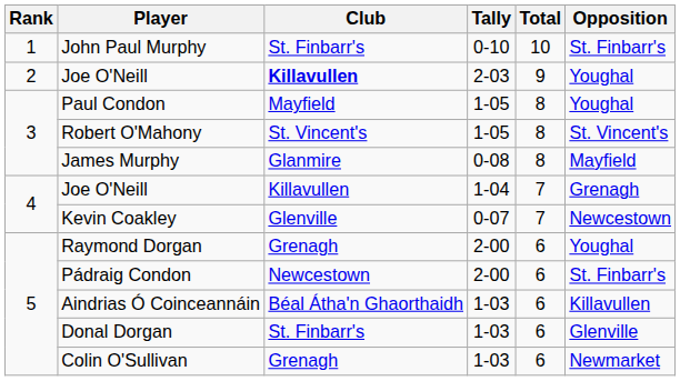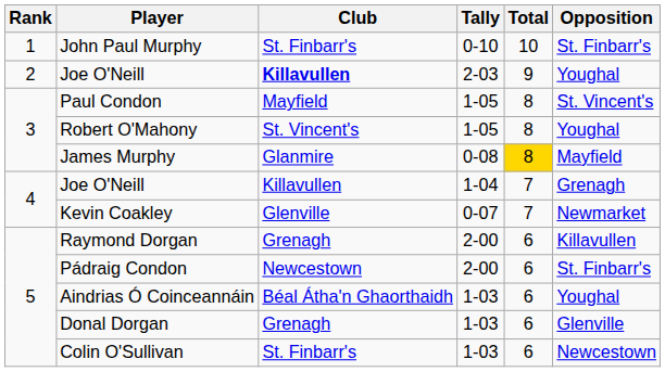 <table class="wikitable">
 <tr>
 <th>Rank</th>
 <th>Player</th>
 <th>Club</th>
 <th>Tally</th>
 <th>Total</th>
 <th>Opposition</th>
 </tr>
 <tr>
 <td rowspan="1" style="text-align:center;">1</td>
 <td>John Paul Murphy</td>
 <td><a href='#'>St. Finbarr's</a></td>
 <td align=center>0-10</td>
 <td align=center>10</td>
 <td><a href='#'>St. Finbarr's</a></td>
 </tr>
 <tr>
 <td rowspan="1" style="text-align:center;">2</td>
 <td>Joe O'Neill</td>
 <td><strong><a href='#'>Killavullen</a></strong></td>
 <td align=center>2-03</td>
 <td align=center>9</td>
 <td><a href='#'>Youghal</a></td>
 </tr>
 <tr>
 <td rowspan="3" style="text-align:center;">3</td>
 <td>Paul Condon</td>
 <td><a href='#'>Mayfield</a></td>
 <td align=center>1-05</td>
 <td align=center>8</td>
-<td><a href='#'>Youghal</a></td>
+<td><a href='#'>St. Vincent's</a></td>
 </tr>
 <tr>
 <td>Robert O'Mahony</td>
 <td><a href='#'>St. Vincent's</a></td>
 <td align=center>1-05</td>
 <td align=center>8</td>
-<td><a href='#'>St. Vincent's</a></td>
+<td><a href='#'>Youghal</a></td>
 </tr>
 <tr>
 <td>James Murphy</td>
 <td><a href='#'>Glanmire</a></td>
 <td align=center>0-08</td>
-<td align=center>8</td>
+<td align=center style="background: gold;">8</td>
 <td><a href='#'>Mayfield</a></td>
 </tr>
 <tr>
 <td rowspan="2" style="text-align:center;">4</td>
 <td>Joe O'Neill</td>
 <td><a href='#'>Killavullen</a></td>
 <td align=center>1-04</td>
 <td align=center>7</td>
 <td><a href='#'>Grenagh</a></td>
 </tr>
 <tr>
 <td>Kevin Coakley</td>
 <td><a href='#'>Glenville</a></td>
 <td align=center>0-07</td>
 <td align=center>7</td>
-<td><a href='#'>Newcestown</a></td>
+<td><a href='#'>Newmarket</a></td>
 </tr>
 <tr>
 <td rowspan="5" style="text-align:center;">5</td>
 <td>Raymond Dorgan</td>
 <td><a href='#'>Grenagh</a></td>
 <td align=center>2-00</td>
 <td align=center>6</td>
-<td><a href='#'>Youghal</a></td>
+<td><a href='#'>Killavullen</a></td>
 </tr>
 <tr>
 <td>Pádraig Condon</td>
 <td><a href='#'>Newcestown</a></td>
 <td align=center>2-00</td>
 <td align=center>6</td>
 <td><a href='#'>St. Finbarr's</a></td>
 </tr>
 <tr>
 <td>Aindrias Ó Coinceannáin</td>
 <td><a href='#'>Béal Átha'n Ghaorthaidh</a></td>
 <td align=center>1-03</td>
 <td align=center>6</td>
-<td><a href='#'>Killavullen</a></td>
+<td><a href='#'>Youghal</a></td>
 </tr>
 <tr>
 <td>Donal Dorgan</td>
-<td><a href='#'>St. Finbarr's</a></td>
+<td><a href='#'>Grenagh</a></td>
 <td align=center>1-03</td>
 <td align=center>6</td>
 <td><a href='#'>Glenville</a></td>
 </tr>
 <tr>
 <td>Colin O'Sullivan</td>
-<td><a href='#'>Grenagh</a></td>
+<td><a href='#'>St. Finbarr's</a></td>
 <td align=center>1-03</td>
 <td align=center>6</td>
-<td><a href='#'>Newmarket</a></td>
+<td><a href='#'>Newcestown</a></td>
 </tr>
 </table>
